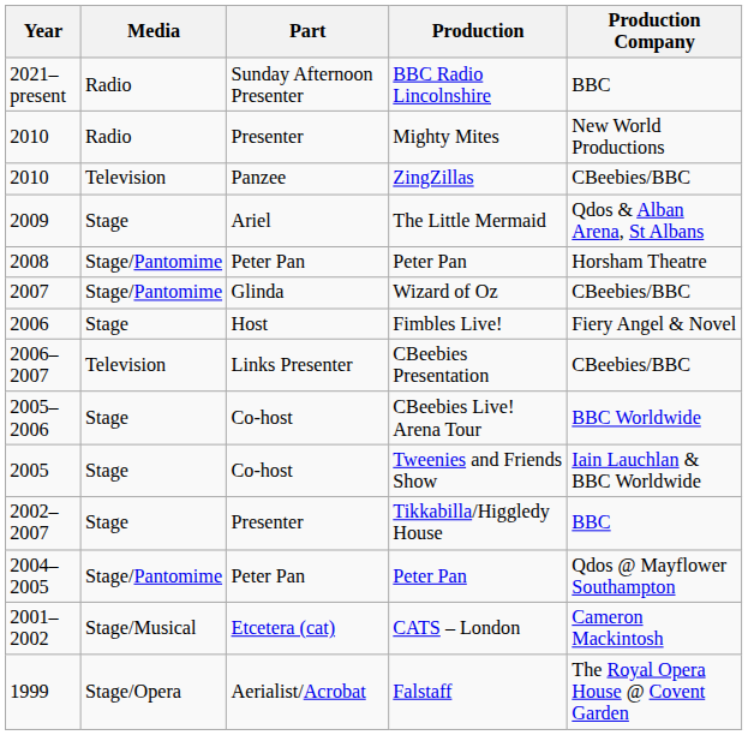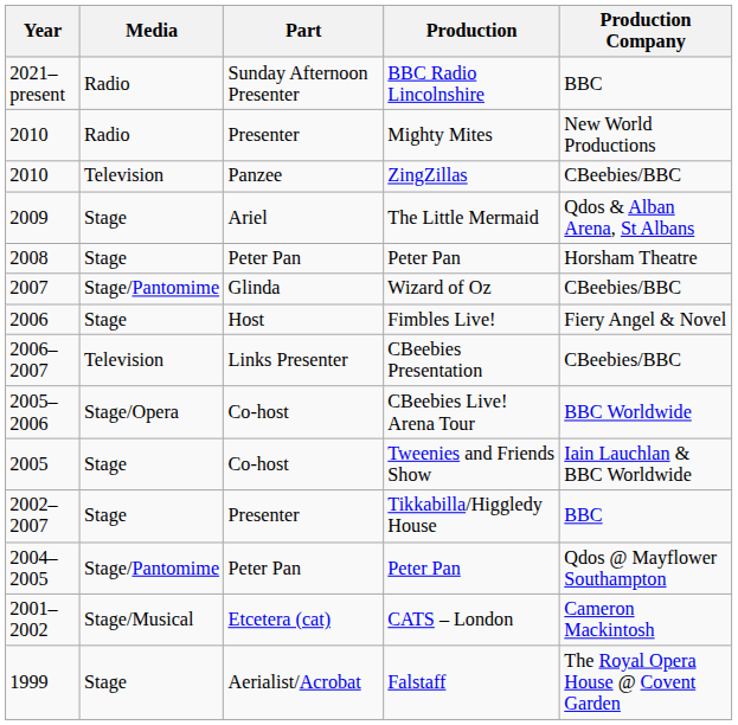 <table class="wikitable">
 <tr>
 <th>Year</th>
 <th>Media</th>
 <th>Part</th>
 <th>Production</th>
 <th>Production Company</th>
 </tr>
 <tr>
 <td>2021–present</td>
 <td>Radio</td>
 <td>Sunday Afternoon Presenter</td>
 <td><a href='#'>BBC Radio Lincolnshire</a></td>
 <td>BBC</td>
 </tr>
 <tr>
 <td>2010</td>
 <td>Radio</td>
 <td>Presenter</td>
 <td>Mighty Mites</td>
 <td>New World Productions</td>
 </tr>
 <tr>
 <td>2010</td>
 <td>Television</td>
 <td>Panzee</td>
 <td><a href='#'>ZingZillas</a></td>
 <td>CBeebies/BBC</td>
 </tr>
 <tr>
 <td>2009</td>
 <td>Stage</td>
 <td>Ariel</td>
 <td>The Little Mermaid</td>
 <td>Qdos & <a href='#'>Alban Arena</a>, <a href='#'>St Albans</a></td>
 </tr>
 <tr>
 <td>2008</td>
-<td>Stage/<a href='#'>Pantomime</a></td>
+<td>Stage</td>
 <td>Peter Pan</td>
 <td>Peter Pan</td>
 <td>Horsham Theatre</td>
 </tr>
 <tr>
 <td>2007</td>
 <td>Stage/<a href='#'>Pantomime</a></td>
 <td>Glinda</td>
 <td>Wizard of Oz</td>
 <td>CBeebies/BBC</td>
 </tr>
 <tr>
 <td>2006</td>
 <td>Stage</td>
 <td>Host</td>
 <td>Fimbles Live!</td>
 <td>Fiery Angel & Novel</td>
 </tr>
 <tr>
 <td>2006–2007</td>
 <td>Television</td>
 <td>Links Presenter</td>
 <td>CBeebies Presentation</td>
 <td>CBeebies/BBC</td>
 </tr>
 <tr>
 <td>2005–2006</td>
-<td>Stage</td>
+<td>Stage/Opera</td>
 <td>Co-host</td>
 <td>CBeebies Live! Arena Tour</td>
 <td><a href='#'>BBC Worldwide</a></td>
 </tr>
 <tr>
 <td>2005</td>
 <td>Stage</td>
 <td>Co-host</td>
 <td><a href='#'>Tweenies</a> and Friends Show</td>
 <td><a href='#'>Iain Lauchlan</a> & BBC Worldwide</td>
 </tr>
 <tr>
 <td>2002–2007</td>
 <td>Stage</td>
 <td>Presenter</td>
 <td><a href='#'>Tikkabilla</a>/Higgledy House</td>
 <td><a href='#'>BBC</a></td>
 </tr>
 <tr>
 <td>2004–2005</td>
 <td>Stage/<a href='#'>Pantomime</a></td>
 <td>Peter Pan</td>
 <td><a href='#'>Peter Pan</a></td>
 <td>Qdos @ Mayflower <a href='#'>Southampton</a></td>
 </tr>
 <tr>
 <td>2001–2002</td>
 <td>Stage/Musical</td>
 <td><a href='#'>Etcetera (cat)</a></td>
 <td><a href='#'>CATS</a> – London</td>
 <td><a href='#'>Cameron Mackintosh</a></td>
 </tr>
 <tr>
 <td>1999</td>
-<td>Stage/Opera</td>
+<td>Stage</td>
 <td>Aerialist/<a href='#'>Acrobat</a></td>
 <td><a href='#'>Falstaff</a></td>
 <td>The <a href='#'>Royal Opera House</a> @ <a href='#'>Covent Garden</a></td>
 </tr>
 </table>
